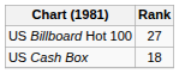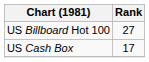 <table class="wikitable">
 <tr>
 <th>Chart (1981)</th>
 <th style="text-align:center;">Rank</th>
 </tr>
 <tr>
 <td>US <em>Billboard</em> Hot 100</td>
 <td style="text-align:center;">27</td>
 </tr>
 <tr>
 <td>US <em>Cash Box</em> </td>
-<td style="text-align:center;">18</td>
+<td style="text-align:center;">17</td>
 </tr>
 <tr>
 </tr>
 </table>
